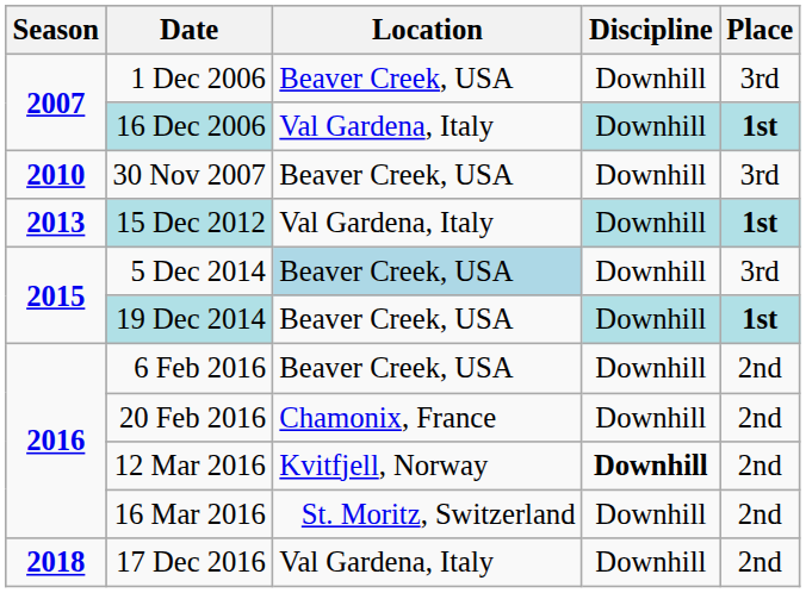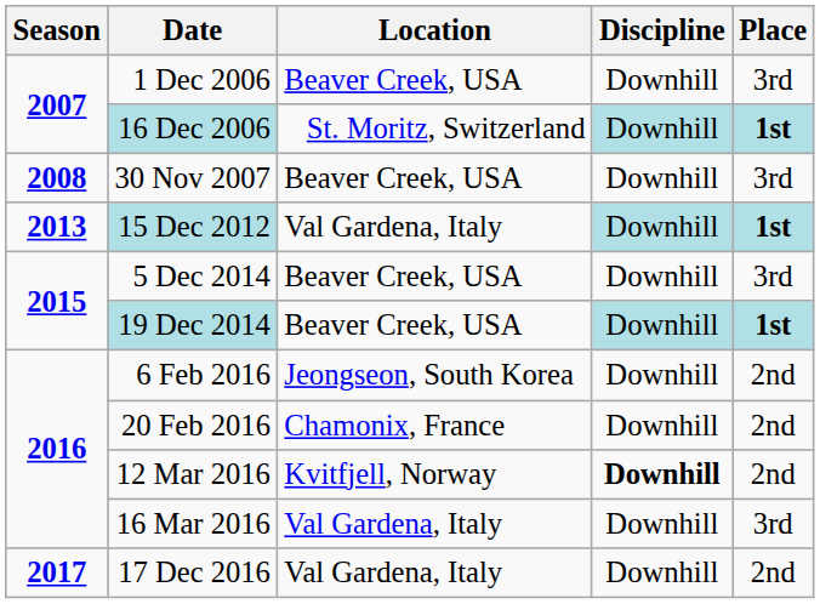 <table class="wikitable" style="text-align:center; font-size:95%;">
 <tr>
 <th>Season</th>
 <th>Date</th>
 <th>Location</th>
 <th>Discipline</th>
 <th>Place</th>
 </tr>
 <tr>
 <td rowspan="2"><strong><a href='#'>2007</a></strong></td>
 <td align=right>1 Dec 2006</td>
 <td align=left> <a href='#'>Beaver Creek</a>, USA</td>
 <td>Downhill</td>
 <td>3rd</td>
 </tr>
 <tr>
 <td bgcolor="#BOEOE6" align=right>16 Dec 2006</td>
-<td align=left> <a href='#'>Val Gardena</a>, Italy</td>
+<td align=left>   <a href='#'>St. Moritz</a>, Switzerland</td>
 <td bgcolor="#BOEOE6">Downhill</td>
 <td bgcolor="#BOEOE6"><strong>1st</strong></td>
 </tr>
 <tr>
-<td><strong><a href='#'>2010</a></strong></td>
+<td><strong><a href='#'>2008</a></strong></td>
 <td align=right>30 Nov 2007</td>
 <td align=left> Beaver Creek, USA</td>
 <td>Downhill</td>
 <td>3rd</td>
 </tr>
 <tr>
 <td><strong><a href='#'>2013</a></strong></td>
 <td bgcolor="#BOEOE6" align=right>15 Dec 2012</td>
 <td align=left> Val Gardena, Italy</td>
 <td bgcolor="#BOEOE6">Downhill</td>
 <td bgcolor="#BOEOE6"><strong>1st</strong></td>
 </tr>
 <tr>
 <td rowspan="2"><strong><a href='#'>2015</a></strong></td>
 <td align=right>5 Dec 2014</td>
-<td align=left style="background: lightblue;"> Beaver Creek, USA</td>
+<td align=left> Beaver Creek, USA</td>
 <td>Downhill</td>
 <td>3rd</td>
 </tr>
 <tr>
 <td bgcolor="#BOEOE6" align=right>19 Dec 2014</td>
 <td align=left> Beaver Creek, USA</td>
 <td bgcolor="#BOEOE6">Downhill</td>
 <td bgcolor="#BOEOE6"><strong>1st</strong></td>
 </tr>
 <tr>
 <td rowspan="4"><strong><a href='#'>2016</a></strong></td>
 <td align=right>6 Feb 2016</td>
-<td align=left> Beaver Creek, USA</td>
+<td align=left> <a href='#'>Jeongseon</a>, South Korea</td>
 <td>Downhill</td>
 <td>2nd</td>
 </tr>
 <tr>
 <td align=right>20 Feb 2016</td>
 <td align=left> <a href='#'>Chamonix</a>, France</td>
 <td>Downhill</td>
 <td>2nd</td>
 </tr>
 <tr>
 <td align=right>12 Mar 2016</td>
 <td align=left> <a href='#'>Kvitfjell</a>, Norway</td>
 <td><strong>Downhill</strong></td>
 <td>2nd</td>
 </tr>
 <tr>
 <td align=right>16 Mar 2016</td>
-<td align=left>   <a href='#'>St. Moritz</a>, Switzerland</td>
+<td align=left> <a href='#'>Val Gardena</a>, Italy</td>
 <td>Downhill</td>
-<td>2nd</td>
+<td>3rd</td>
 </tr>
 <tr>
-<td><strong><a href='#'>2018</a></strong></td>
+<td><strong><a href='#'>2017</a></strong></td>
 <td align=right>17 Dec 2016</td>
 <td align=left> Val Gardena, Italy</td>
 <td>Downhill</td>
 <td>2nd</td>
 </tr>
 </table>
